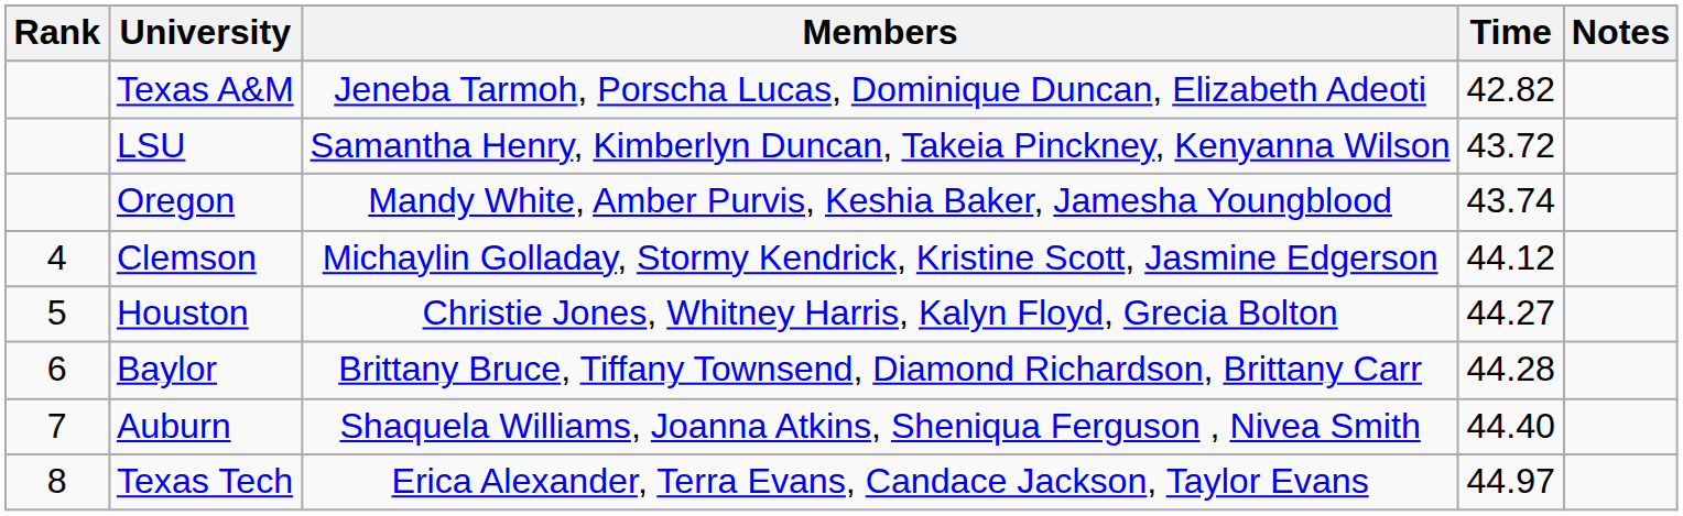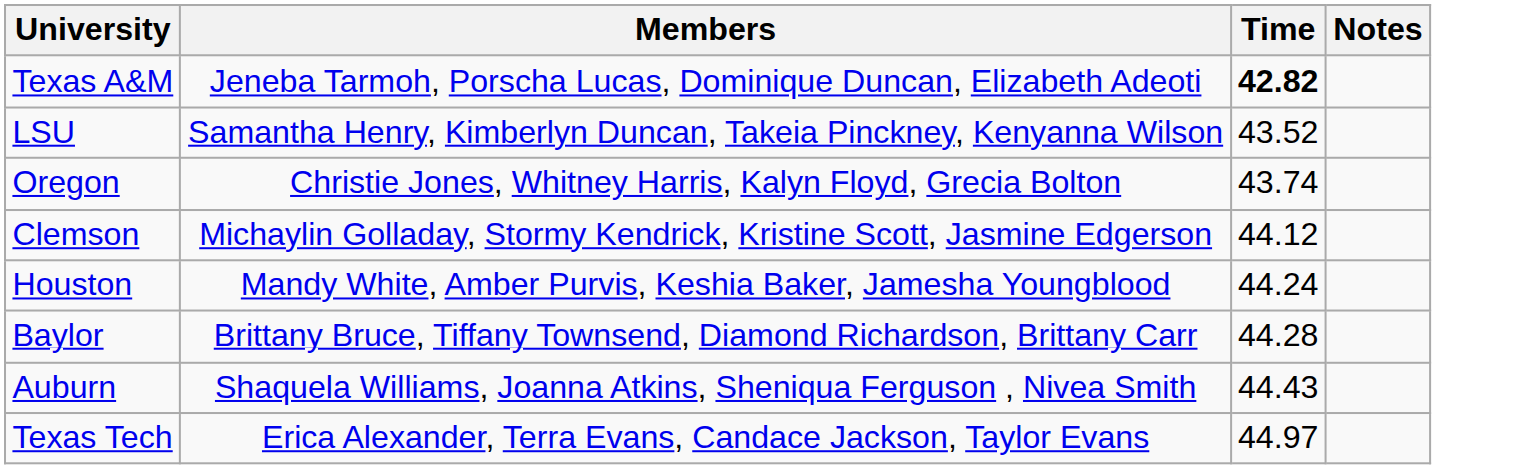 <table class="wikitable sortable" style="text-align:center">
 <tr>
-<th>Rank</th>
 <th>University</th>
 <th>Members</th>
 <th>Time</th>
 <th>Notes</th>
 </tr>
 <tr>
-<td></td>
 <td align=left><a href='#'>Texas A&M</a></td>
 <td><a href='#'>Jeneba Tarmoh</a>, <a href='#'>Porscha Lucas</a>, <a href='#'>Dominique Duncan</a>, <a href='#'>Elizabeth Adeoti</a></td>
-<td>42.82</td>
+<td><strong>42.82</strong></td>
 <td></td>
 </tr>
 <tr>
-<td></td>
 <td align=left><a href='#'>LSU</a></td>
 <td><a href='#'>Samantha Henry</a>, <a href='#'>Kimberlyn Duncan</a>, <a href='#'>Takeia Pinckney</a>, <a href='#'>Kenyanna Wilson</a></td>
-<td>43.72</td>
+<td>43.52</td>
 <td></td>
 </tr>
 <tr>
-<td></td>
 <td align=left><a href='#'>Oregon</a></td>
-<td><a href='#'>Mandy White</a>, <a href='#'>Amber Purvis</a>, <a href='#'>Keshia Baker</a>, <a href='#'>Jamesha Youngblood</a></td>
+<td><a href='#'>Christie Jones</a>, <a href='#'>Whitney Harris</a>, <a href='#'>Kalyn Floyd</a>, <a href='#'>Grecia Bolton</a></td>
 <td>43.74</td>
 <td></td>
 </tr>
 <tr>
-<td>4</td>
 <td align=left><a href='#'>Clemson</a></td>
 <td><a href='#'>Michaylin Golladay</a>, <a href='#'>Stormy Kendrick</a>, <a href='#'>Kristine Scott</a>, <a href='#'>Jasmine Edgerson</a></td>
 <td>44.12</td>
 <td></td>
 </tr>
 <tr>
-<td>5</td>
 <td align=left><a href='#'>Houston</a></td>
-<td><a href='#'>Christie Jones</a>, <a href='#'>Whitney Harris</a>, <a href='#'>Kalyn Floyd</a>, <a href='#'>Grecia Bolton</a></td>
-<td>44.27</td>
+<td><a href='#'>Mandy White</a>, <a href='#'>Amber Purvis</a>, <a href='#'>Keshia Baker</a>, <a href='#'>Jamesha Youngblood</a></td>
+<td>44.24</td>
 <td></td>
 </tr>
 <tr>
-<td>6</td>
 <td align=left><a href='#'>Baylor</a></td>
 <td><a href='#'>Brittany Bruce</a>, <a href='#'>Tiffany Townsend</a>, <a href='#'>Diamond Richardson</a>, <a href='#'>Brittany Carr</a></td>
 <td>44.28</td>
 <td></td>
 </tr>
 <tr>
-<td>7</td>
 <td align=left><a href='#'>Auburn</a></td>
 <td><a href='#'>Shaquela Williams</a>, <a href='#'>Joanna Atkins</a>, <a href='#'>Sheniqua Ferguson</a> , <a href='#'>Nivea Smith</a> </td>
-<td>44.40</td>
+<td>44.43</td>
 <td></td>
 </tr>
 <tr>
-<td>8</td>
 <td align=left><a href='#'>Texas Tech</a></td>
 <td><a href='#'>Erica Alexander</a>, <a href='#'>Terra Evans</a>, <a href='#'>Candace Jackson</a>, <a href='#'>Taylor Evans</a></td>
 <td>44.97</td>
 <td></td>
 </tr>
 </table>
